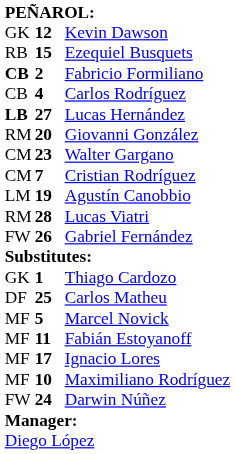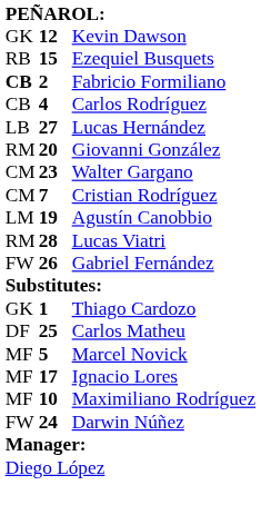 <table style="font-size: 90%" cellspacing="0" cellpadding="0" align=center>
 <tr>
 <td colspan="4"><strong>PEÑAROL:</strong></td>
 </tr>
 <tr>
 <th width=25></th>
 <th width=25></th>
 </tr>
 <tr>
 <td>GK</td>
 <td><strong>12</strong></td>
 <td> <a href='#'>Kevin Dawson</a></td>
 </tr>
 <tr>
 <td>RB</td>
 <td><strong>15</strong></td>
 <td> <a href='#'>Ezequiel Busquets</a></td>
 <td></td>
 </tr>
 <tr>
 <td><strong>CB</strong></td>
 <td><strong>2</strong></td>
 <td> <a href='#'>Fabricio Formiliano</a></td>
 </tr>
 <tr>
 <td>CB</td>
 <td><strong>4</strong></td>
 <td> <a href='#'>Carlos Rodríguez</a></td>
 </tr>
 <tr>
-<td><strong>LB</strong></td>
+<td>LB</td>
 <td><strong>27</strong></td>
 <td> <a href='#'>Lucas Hernández</a></td>
 </tr>
 <tr>
 <td>RM</td>
 <td><strong>20</strong></td>
 <td> <a href='#'>Giovanni González</a></td>
 <td></td>
 </tr>
 <tr>
 <td>CM</td>
 <td><strong>23</strong></td>
 <td> <a href='#'>Walter Gargano</a></td>
 </tr>
 <tr>
 <td>CM</td>
 <td><strong>7</strong></td>
 <td> <a href='#'>Cristian Rodríguez</a></td>
 </tr>
 <tr>
 <td>LM</td>
 <td><strong>19</strong></td>
 <td> <a href='#'>Agustín Canobbio</a></td>
 <td></td>
 </tr>
 <tr>
 <td>RM</td>
 <td><strong>28</strong></td>
 <td> <a href='#'>Lucas Viatri</a></td>
 </tr>
 <tr>
 <td>FW</td>
 <td><strong>26</strong></td>
 <td> <a href='#'>Gabriel Fernández</a></td>
 <td></td>
 </tr>
 <tr>
 <td colspan=3><strong>Substitutes:</strong></td>
 </tr>
 <tr>
 <td>GK</td>
 <td><strong>1</strong></td>
 <td> <a href='#'>Thiago Cardozo</a></td>
 </tr>
 <tr>
 <td>DF</td>
 <td><strong>25</strong></td>
 <td> <a href='#'>Carlos Matheu</a></td>
 </tr>
 <tr>
 <td>MF</td>
 <td><strong>5</strong></td>
 <td> <a href='#'>Marcel Novick</a></td>
 </tr>
 <tr>
 <td>MF</td>
-<td><strong>11</strong></td>
-<td> <a href='#'>Fabián Estoyanoff</a></td>
-<td></td>
-<td></td>
-</tr>
-<tr>
-<td>MF</td>
 <td><strong>17</strong></td>
 <td> <a href='#'>Ignacio Lores</a></td>
 </tr>
 <tr>
 <td>MF</td>
 <td><strong>10</strong></td>
 <td> <a href='#'>Maximiliano Rodríguez</a></td>
 <td></td>
 </tr>
 <tr>
 <td>FW</td>
 <td><strong>24</strong></td>
 <td> <a href='#'>Darwin Núñez</a></td>
 <td></td>
 </tr>
 <tr>
 <td colspan=3><strong>Manager:</strong></td>
 </tr>
 <tr>
 <td colspan=4> <a href='#'>Diego López</a></td>
 </tr>
 </table>
